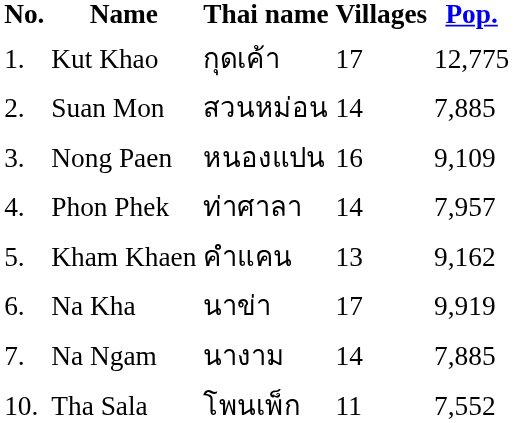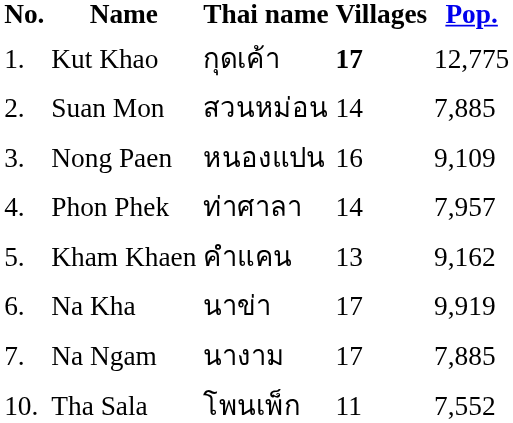 <table>
 <tr>
 <th>No.</th>
 <th>Name</th>
 <th>Thai name</th>
 <th>Villages</th>
 <th><a href='#'>Pop.</a></th>
 </tr>
 <tr>
 <td>1.</td>
 <td>Kut Khao</td>
 <td>กุดเค้า</td>
-<td>17</td>
+<td><strong>17</strong></td>
 <td>12,775</td>
 <td></td>
 </tr>
 <tr>
 <td>2.</td>
 <td>Suan Mon</td>
 <td>สวนหม่อน</td>
 <td>14</td>
 <td>7,885</td>
 <td></td>
 </tr>
 <tr>
 <td>3.</td>
 <td>Nong Paen</td>
 <td>หนองแปน</td>
 <td>16</td>
 <td>9,109</td>
 <td></td>
 </tr>
 <tr>
 <td>4.</td>
 <td>Phon Phek</td>
 <td>ท่าศาลา</td>
 <td>14</td>
 <td>7,957</td>
 <td></td>
 </tr>
 <tr>
 <td>5.</td>
 <td>Kham Khaen</td>
 <td>คำแคน</td>
 <td>13</td>
 <td>9,162</td>
 <td></td>
 </tr>
 <tr>
 <td>6.</td>
 <td>Na Kha</td>
 <td>นาข่า</td>
 <td>17</td>
 <td>9,919</td>
 <td></td>
 </tr>
 <tr>
 <td>7.</td>
 <td>Na Ngam</td>
 <td>นางาม</td>
-<td>14</td>
+<td>17</td>
 <td>7,885</td>
 <td></td>
 </tr>
 <tr>
 <td>10.</td>
 <td>Tha Sala</td>
 <td>โพนเพ็ก</td>
 <td>11</td>
 <td>7,552</td>
 <td></td>
 </tr>
 </table>
